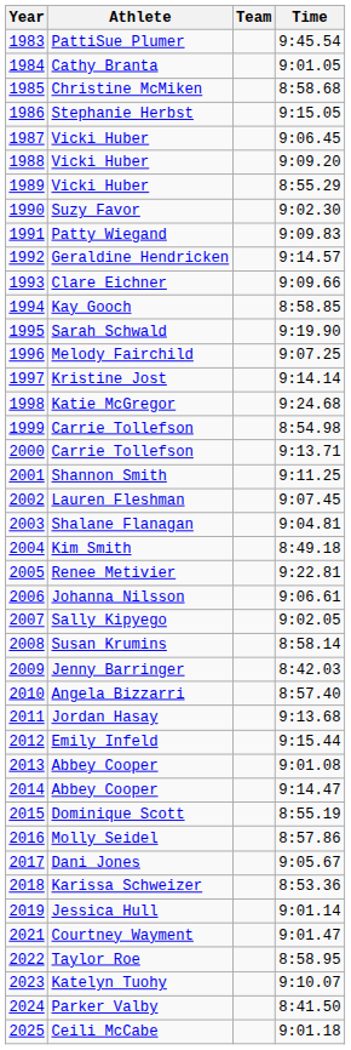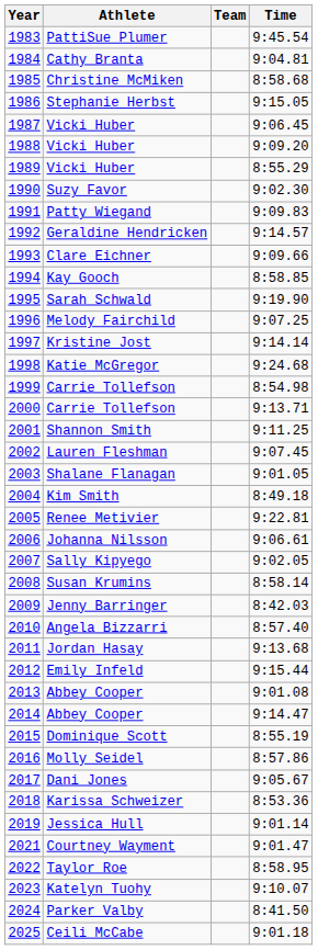 <table class="wikitable sortable">
 <tr>
 <th>Year</th>
 <th>Athlete</th>
 <th>Team</th>
 <th>Time</th>
 </tr>
 <tr>
 <td><a href='#'>1983</a></td>
 <td><a href='#'>PattiSue Plumer</a></td>
 <td></td>
 <td>9:45.54 </td>
 </tr>
 <tr>
 <td><a href='#'>1984</a></td>
 <td><a href='#'>Cathy Branta</a></td>
 <td></td>
-<td>9:01.05</td>
+<td>9:04.81</td>
 </tr>
 <tr>
 <td><a href='#'>1985</a></td>
 <td><a href='#'>Christine McMiken</a></td>
 <td></td>
 <td>8:58.68</td>
 </tr>
 <tr>
 <td><a href='#'>1986</a></td>
 <td><a href='#'>Stephanie Herbst</a></td>
 <td></td>
 <td>9:15.05</td>
 </tr>
 <tr>
 <td><a href='#'>1987</a></td>
 <td><a href='#'>Vicki Huber</a></td>
 <td></td>
 <td>9:06.45</td>
 </tr>
 <tr>
 <td><a href='#'>1988</a></td>
 <td><a href='#'>Vicki Huber</a></td>
 <td></td>
 <td>9:09.20</td>
 </tr>
 <tr>
 <td><a href='#'>1989</a></td>
 <td><a href='#'>Vicki Huber</a></td>
 <td></td>
 <td>8:55.29</td>
 </tr>
 <tr>
 <td><a href='#'>1990</a></td>
 <td><a href='#'>Suzy Favor</a></td>
 <td></td>
 <td>9:02.30</td>
 </tr>
 <tr>
 <td><a href='#'>1991</a></td>
 <td><a href='#'>Patty Wiegand</a></td>
 <td></td>
 <td>9:09.83</td>
 </tr>
 <tr>
 <td><a href='#'>1992</a></td>
 <td><a href='#'>Geraldine Hendricken</a></td>
 <td></td>
 <td>9:14.57</td>
 </tr>
 <tr>
 <td><a href='#'>1993</a></td>
 <td><a href='#'>Clare Eichner</a></td>
 <td></td>
 <td>9:09.66</td>
 </tr>
 <tr>
 <td><a href='#'>1994</a></td>
 <td><a href='#'>Kay Gooch</a></td>
 <td></td>
 <td>8:58.85</td>
 </tr>
 <tr>
 <td><a href='#'>1995</a></td>
 <td><a href='#'>Sarah Schwald</a></td>
 <td></td>
 <td>9:19.90</td>
 </tr>
 <tr>
 <td><a href='#'>1996</a></td>
 <td><a href='#'>Melody Fairchild</a></td>
 <td></td>
 <td>9:07.25</td>
 </tr>
 <tr>
 <td><a href='#'>1997</a></td>
 <td><a href='#'>Kristine Jost</a></td>
 <td></td>
 <td>9:14.14</td>
 </tr>
 <tr>
 <td><a href='#'>1998</a></td>
 <td><a href='#'>Katie McGregor</a></td>
 <td></td>
 <td>9:24.68</td>
 </tr>
 <tr>
 <td><a href='#'>1999</a></td>
 <td><a href='#'>Carrie Tollefson</a></td>
 <td></td>
 <td>8:54.98</td>
 </tr>
 <tr>
 <td><a href='#'>2000</a></td>
 <td><a href='#'>Carrie Tollefson</a></td>
 <td></td>
 <td>9:13.71</td>
 </tr>
 <tr>
 <td><a href='#'>2001</a></td>
 <td><a href='#'>Shannon Smith</a></td>
 <td></td>
 <td>9:11.25</td>
 </tr>
 <tr>
 <td><a href='#'>2002</a></td>
 <td><a href='#'>Lauren Fleshman</a></td>
 <td></td>
 <td>9:07.45</td>
 </tr>
 <tr>
 <td><a href='#'>2003</a></td>
 <td><a href='#'>Shalane Flanagan</a></td>
 <td></td>
-<td>9:04.81</td>
+<td>9:01.05</td>
 </tr>
 <tr>
 <td><a href='#'>2004</a></td>
 <td><a href='#'>Kim Smith</a></td>
 <td></td>
 <td>8:49.18</td>
 </tr>
 <tr>
 <td><a href='#'>2005</a></td>
 <td><a href='#'>Renee Metivier</a></td>
 <td></td>
 <td>9:22.81</td>
 </tr>
 <tr>
 <td><a href='#'>2006</a></td>
 <td><a href='#'>Johanna Nilsson</a></td>
 <td></td>
 <td>9:06.61</td>
 </tr>
 <tr>
 <td><a href='#'>2007</a></td>
 <td><a href='#'>Sally Kipyego</a></td>
 <td></td>
 <td>9:02.05</td>
 </tr>
 <tr>
 <td><a href='#'>2008</a></td>
 <td><a href='#'>Susan Krumins</a></td>
 <td></td>
 <td>8:58.14</td>
 </tr>
 <tr>
 <td><a href='#'>2009</a></td>
 <td><a href='#'>Jenny Barringer</a></td>
 <td></td>
 <td>8:42.03</td>
 </tr>
 <tr>
 <td><a href='#'>2010</a></td>
 <td><a href='#'>Angela Bizzarri</a></td>
 <td></td>
 <td>8:57.40</td>
 </tr>
 <tr>
 <td><a href='#'>2011</a></td>
 <td><a href='#'>Jordan Hasay</a></td>
 <td></td>
 <td>9:13.68</td>
 </tr>
 <tr>
 <td><a href='#'>2012</a></td>
 <td><a href='#'>Emily Infeld</a></td>
 <td></td>
 <td>9:15.44</td>
 </tr>
 <tr>
 <td><a href='#'>2013</a></td>
 <td><a href='#'>Abbey Cooper</a></td>
 <td></td>
 <td>9:01.08</td>
 </tr>
 <tr>
 <td><a href='#'>2014</a></td>
 <td><a href='#'>Abbey Cooper</a></td>
 <td></td>
 <td>9:14.47 </td>
 </tr>
 <tr>
 <td><a href='#'>2015</a></td>
 <td><a href='#'>Dominique Scott</a></td>
 <td></td>
 <td>8:55.19</td>
 </tr>
 <tr>
 <td><a href='#'>2016</a></td>
 <td><a href='#'>Molly Seidel</a></td>
 <td></td>
 <td>8:57.86</td>
 </tr>
 <tr>
 <td><a href='#'>2017</a></td>
 <td><a href='#'>Dani Jones</a></td>
 <td></td>
 <td>9:05.67</td>
 </tr>
 <tr>
 <td><a href='#'>2018</a></td>
 <td><a href='#'>Karissa Schweizer</a></td>
 <td></td>
 <td>8:53.36</td>
 </tr>
 <tr>
 <td><a href='#'>2019</a></td>
 <td><a href='#'>Jessica Hull</a></td>
 <td></td>
 <td>9:01.14</td>
 </tr>
 <tr>
 <td><a href='#'>2021</a></td>
 <td><a href='#'>Courtney Wayment</a></td>
 <td></td>
 <td>9:01.47</td>
 </tr>
 <tr>
 <td><a href='#'>2022</a></td>
 <td><a href='#'>Taylor Roe</a></td>
 <td></td>
 <td>8:58.95</td>
 </tr>
 <tr>
 <td><a href='#'>2023</a></td>
 <td><a href='#'>Katelyn Tuohy</a></td>
 <td></td>
 <td>9:10.07 </td>
 </tr>
 <tr>
 <td><a href='#'>2024</a></td>
 <td><a href='#'>Parker Valby</a></td>
 <td></td>
 <td>8:41.50</td>
 </tr>
 <tr>
 <td><a href='#'>2025</a></td>
 <td> <a href='#'>Ceili McCabe</a></td>
 <td></td>
 <td>9:01.18</td>
 </tr>
 </table>
